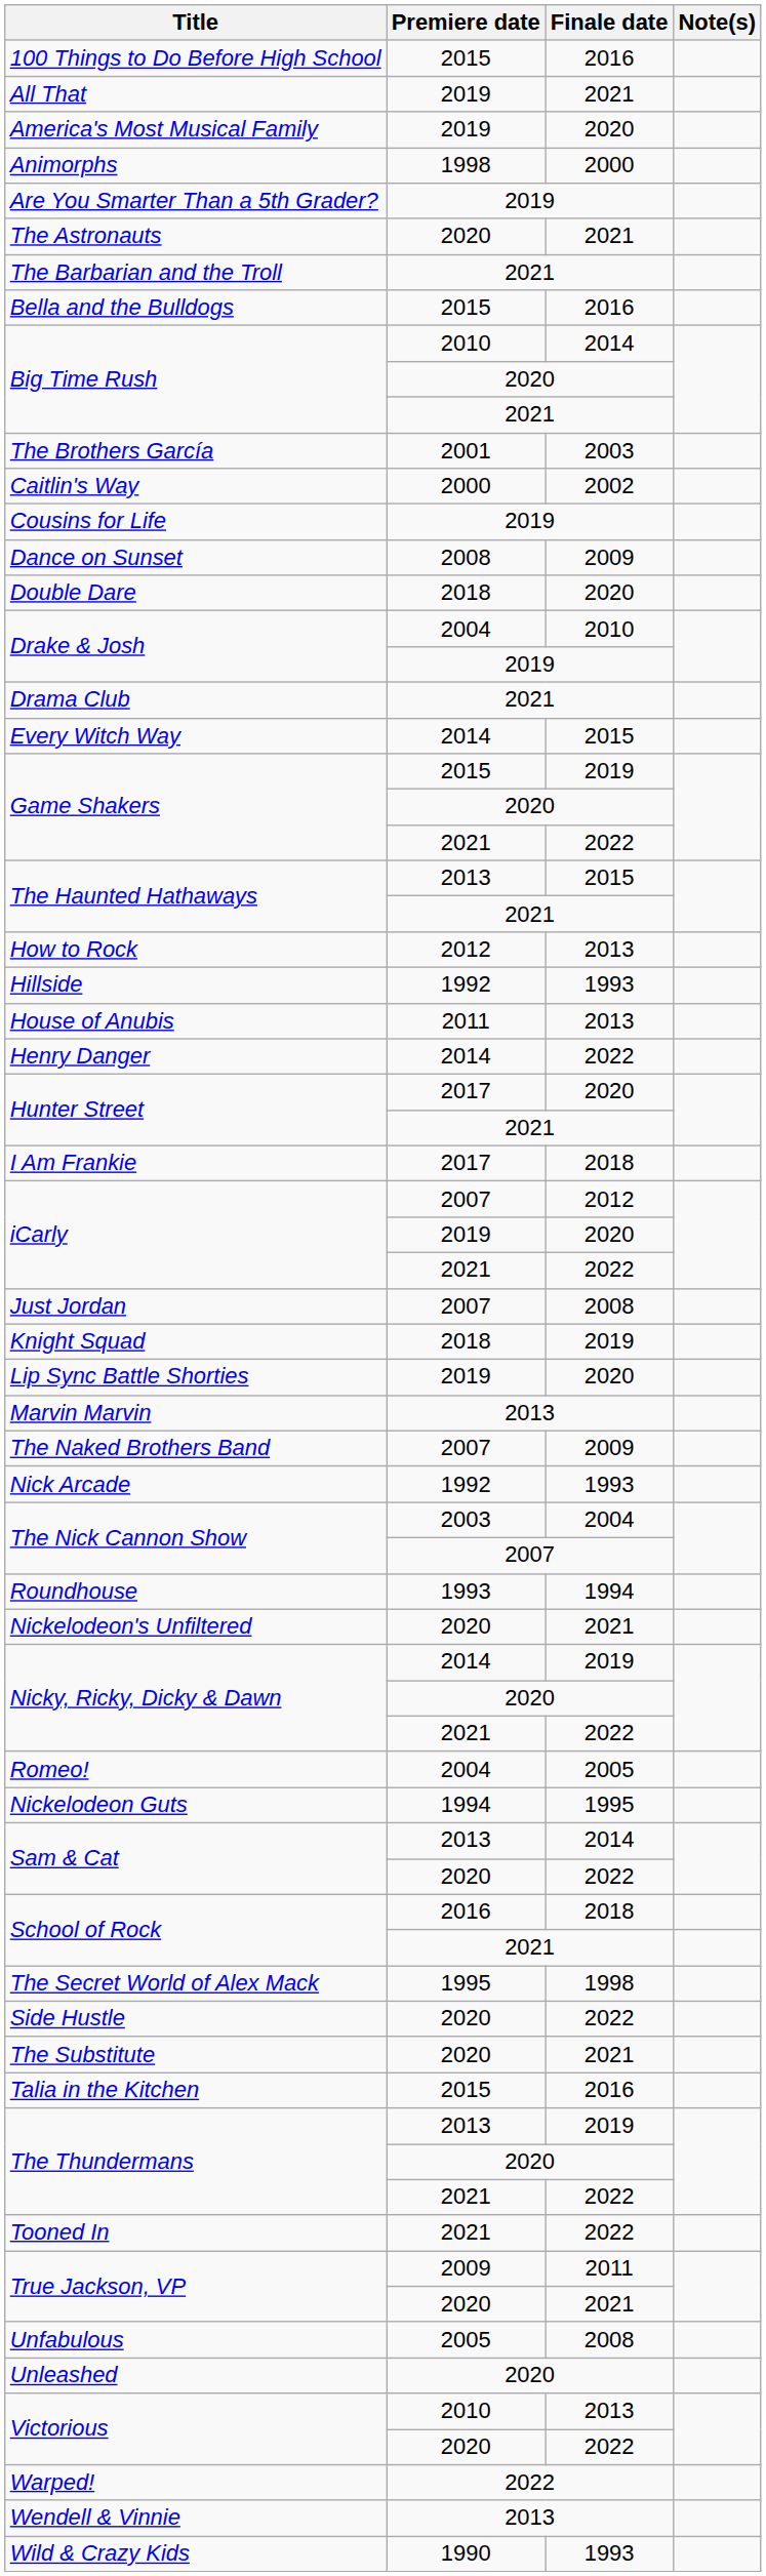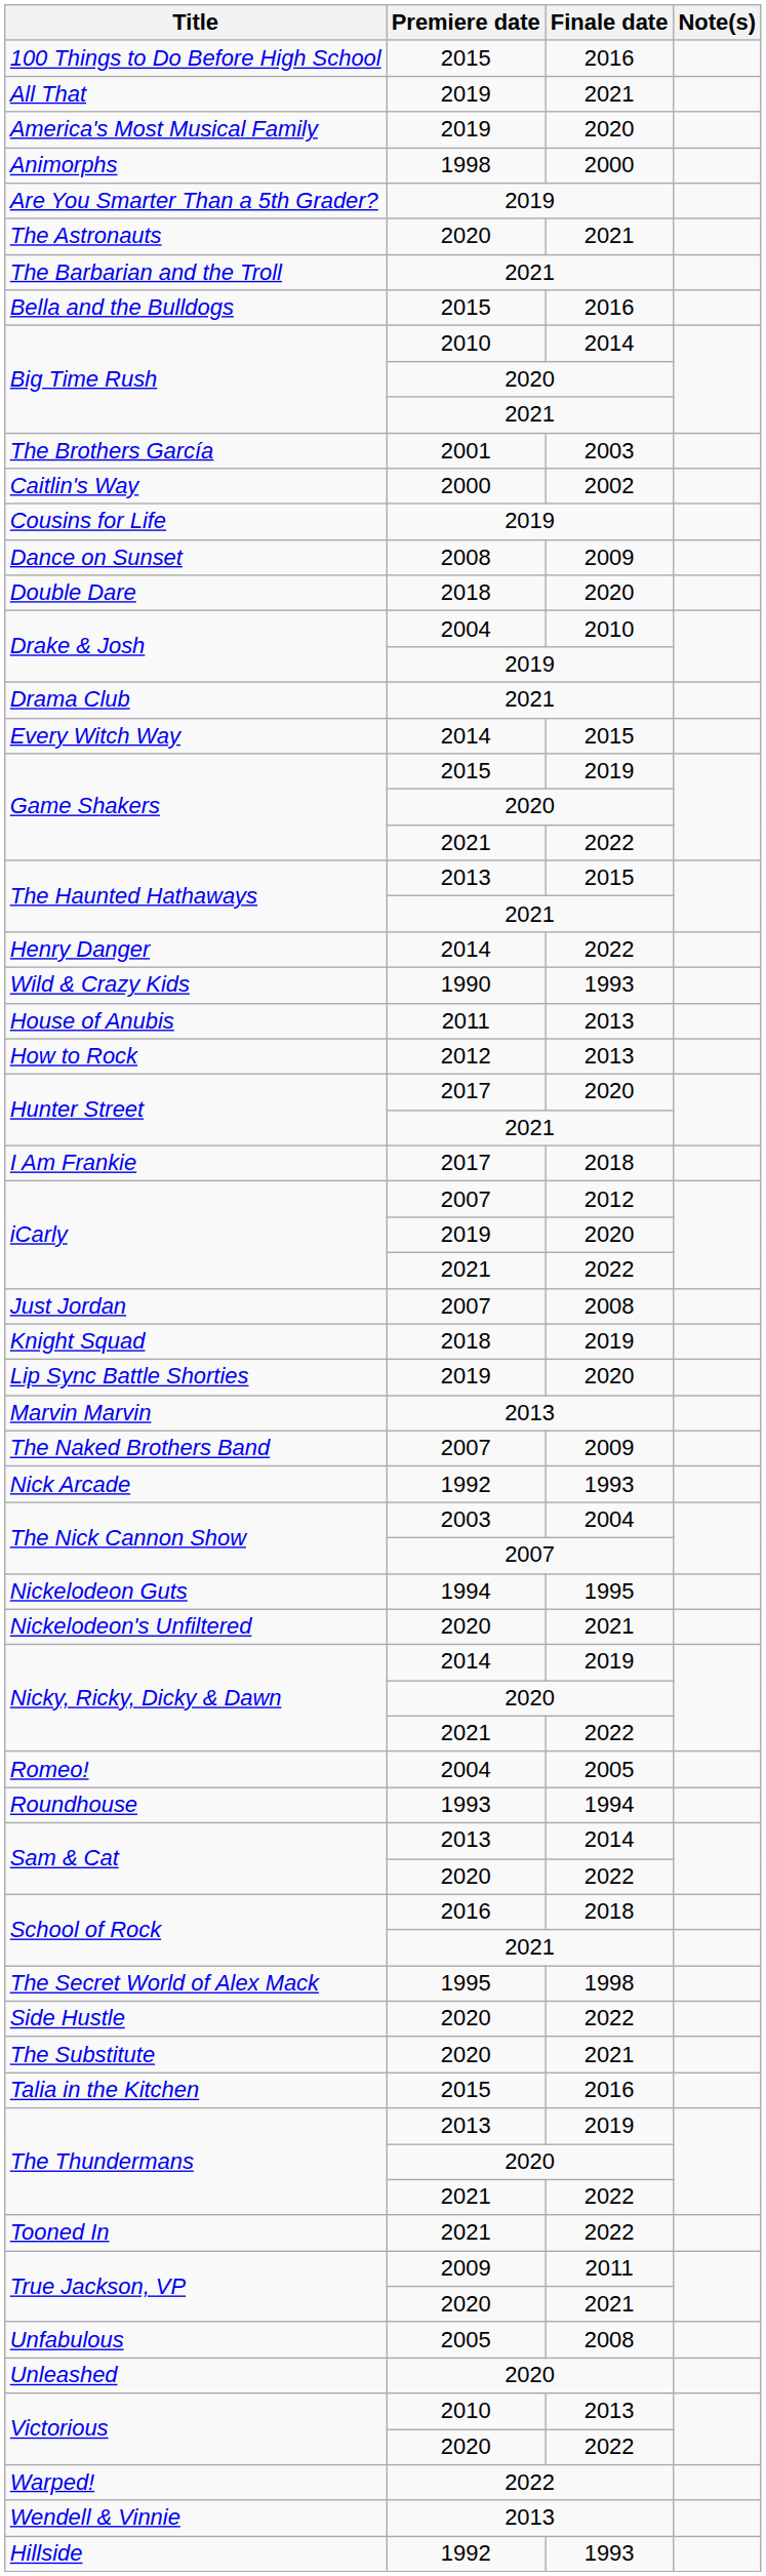 <table class="wikitable plainrowheaders sortable" style="text-align:center;">
 <tr>
 <th scope="col">Title</th>
 <th scope="col">Premiere date</th>
 <th scope="col">Finale date</th>
 <th class="unsortable">Note(s)</th>
 </tr>
 <tr>
 <td scope="row" style="text-align:left;"><em><a href='#'>100 Things to Do Before High School</a></em></td>
 <td>2015</td>
 <td>2016</td>
 <td></td>
 </tr>
 <tr>
 <td scope="row" style="text-align:left;"><em><a href='#'>All That</a></em></td>
 <td>2019</td>
 <td>2021</td>
 <td></td>
 </tr>
 <tr>
 <td scope="row" style="text-align:left;"><em><a href='#'>America's Most Musical Family</a></em></td>
 <td>2019</td>
 <td>2020</td>
 <td></td>
 </tr>
 <tr>
 <td scope="row" style="text-align:left;"><em><a href='#'>Animorphs</a></em></td>
 <td>1998</td>
 <td>2000</td>
 <td></td>
 </tr>
 <tr>
 <td scope="row" style="text-align:left;"><em><a href='#'>Are You Smarter Than a 5th Grader?</a></em></td>
 <td colspan="2">2019</td>
 <td></td>
 </tr>
 <tr>
 <td scope="row" style="text-align:left;"><em><a href='#'>The Astronauts</a></em></td>
 <td>2020</td>
 <td>2021</td>
 <td></td>
 </tr>
 <tr>
 <td scope="row" style="text-align:left;"><em><a href='#'>The Barbarian and the Troll</a></em></td>
 <td colspan="2">2021</td>
 <td></td>
 </tr>
 <tr>
 <td scope="row" style="text-align:left;"><em><a href='#'>Bella and the Bulldogs</a></em></td>
 <td>2015</td>
 <td>2016</td>
 <td></td>
 </tr>
 <tr>
 <td scope="row" style="text-align:left;" rowspan="3"><em><a href='#'>Big Time Rush</a></em></td>
 <td>2010</td>
 <td>2014</td>
 <td rowspan="3"></td>
 </tr>
 <tr>
 <td colspan="2" scope="row" style="text-align:center;">2020</td>
 </tr>
 <tr>
 <td colspan="2" scope="row" style="text-align:center;">2021</td>
 </tr>
 <tr>
 <td scope="row" style="text-align:left;"><em><a href='#'>The Brothers García</a></em></td>
 <td>2001</td>
 <td>2003</td>
 <td></td>
 </tr>
 <tr>
 <td scope="row" style="text-align:left;"><em><a href='#'>Caitlin's Way</a></em></td>
 <td>2000</td>
 <td>2002</td>
 <td></td>
 </tr>
 <tr>
 <td scope="row" style="text-align:left;"><em><a href='#'>Cousins for Life</a></em></td>
 <td colspan="2">2019</td>
 <td></td>
 </tr>
 <tr>
 <td scope="row" style="text-align:left;"><em><a href='#'>Dance on Sunset</a></em></td>
 <td>2008</td>
 <td>2009</td>
 <td></td>
 </tr>
 <tr>
 <td scope="row" style="text-align:left;"><em><a href='#'>Double Dare</a></em></td>
 <td>2018</td>
 <td>2020</td>
 <td></td>
 </tr>
 <tr>
 <td scope="row" style="text-align:left;" rowspan="2"><em><a href='#'>Drake & Josh</a></em></td>
 <td>2004</td>
 <td>2010</td>
 <td rowspan="2"></td>
 </tr>
 <tr>
 <td colspan="2" scope="row" style="text-align:center;">2019</td>
 </tr>
 <tr>
 <td scope="row" style="text-align:left;"><em><a href='#'>Drama Club</a></em></td>
 <td colspan="2">2021</td>
 <td></td>
 </tr>
 <tr>
 <td scope="row" style="text-align:left;"><em><a href='#'>Every Witch Way</a></em></td>
 <td>2014</td>
 <td>2015</td>
 <td></td>
 </tr>
 <tr>
 <td scope="row" style="text-align:left;" rowspan="3"><em><a href='#'>Game Shakers</a></em></td>
 <td>2015</td>
 <td>2019</td>
 <td rowspan="3"></td>
 </tr>
 <tr>
 <td colspan="2" scope="row" style="text-align:center;">2020</td>
 </tr>
 <tr>
 <td scope="row" style="text-align:center;">2021</td>
 <td>2022</td>
 </tr>
 <tr>
 <td scope="row" style="text-align:left;" rowspan="2"><em><a href='#'>The Haunted Hathaways</a></em></td>
 <td>2013</td>
 <td>2015</td>
 <td rowspan="2"></td>
 </tr>
 <tr>
 <td colspan="2" scope="row" style="text-align:center;">2021</td>
 </tr>
 <tr>
-<td scope="row" style="text-align:left;"><em><a href='#'>How to Rock</a></em></td>
-<td>2012</td>
-<td>2013</td>
+<td scope="row" style="text-align:left;"><em><a href='#'>Henry Danger</a></em></td>
+<td>2014</td>
+<td>2022</td>
 <td></td>
 </tr>
 <tr>
-<td scope="row" style="text-align:left;"><em><a href='#'>Hillside</a></em></td>
-<td>1992</td>
+<td scope="row" style="text-align:left;"><em><a href='#'>Wild & Crazy Kids</a></em></td>
+<td>1990</td>
 <td>1993</td>
 <td></td>
 </tr>
 <tr>
 <td scope="row" style="text-align:left;"><em><a href='#'>House of Anubis</a></em></td>
 <td>2011</td>
 <td>2013</td>
 <td></td>
 </tr>
 <tr>
-<td scope="row" style="text-align:left;"><em><a href='#'>Henry Danger</a></em></td>
-<td>2014</td>
-<td>2022</td>
+<td scope="row" style="text-align:left;"><em><a href='#'>How to Rock</a></em></td>
+<td>2012</td>
+<td>2013</td>
 <td></td>
 </tr>
 <tr>
 <td scope="row" style="text-align:left;" rowspan="2"><em><a href='#'>Hunter Street</a></em></td>
 <td>2017</td>
 <td>2020</td>
 <td rowspan="2"></td>
 </tr>
 <tr>
 <td colspan="2" scope="row" style="text-align:center;">2021</td>
 </tr>
 <tr>
 <td scope="row" style="text-align:left;"><em><a href='#'>I Am Frankie</a></em></td>
 <td>2017</td>
 <td>2018</td>
 <td></td>
 </tr>
 <tr>
 <td scope="row" style="text-align:left;" rowspan="3"><em><a href='#'>iCarly</a></em></td>
 <td>2007</td>
 <td>2012</td>
 <td rowspan="3"></td>
 </tr>
 <tr>
 <td scope="row" style="text-align:center;">2019</td>
 <td>2020</td>
 </tr>
 <tr>
 <td scope="row" style="text-align:center;">2021</td>
 <td>2022</td>
 </tr>
 <tr>
 <td scope="row" style="text-align:left;"><em><a href='#'>Just Jordan</a></em></td>
 <td>2007</td>
 <td>2008</td>
 <td></td>
 </tr>
 <tr>
 <td scope="row" style="text-align:left;"><em><a href='#'>Knight Squad</a></em></td>
 <td>2018</td>
 <td>2019</td>
 <td></td>
 </tr>
 <tr>
 <td scope="row" style="text-align:left;"><em><a href='#'>Lip Sync Battle Shorties</a></em></td>
 <td>2019</td>
 <td>2020</td>
 <td></td>
 </tr>
 <tr>
 <td scope="row" style="text-align:left;"><em><a href='#'>Marvin Marvin</a></em></td>
 <td colspan="2">2013</td>
 <td></td>
 </tr>
 <tr>
 <td scope="row" style="text-align:left;"><em><a href='#'>The Naked Brothers Band</a></em></td>
 <td>2007</td>
 <td>2009</td>
 <td></td>
 </tr>
 <tr>
 <td scope="row" style="text-align:left;"><em><a href='#'>Nick Arcade</a></em></td>
 <td>1992</td>
 <td>1993</td>
 <td></td>
 </tr>
 <tr>
 <td scope="row" style="text-align:left;" rowspan="2"><em><a href='#'>The Nick Cannon Show</a></em></td>
 <td>2003</td>
 <td>2004</td>
 <td rowspan="2"></td>
 </tr>
 <tr>
 <td colspan="2" scope="row" style="text-align:center;">2007</td>
 </tr>
 <tr>
-<td scope="row" style="text-align:left;"><em><a href='#'>Roundhouse</a></em></td>
-<td>1993</td>
+<td scope="row" style="text-align:left;"><em><a href='#'>Nickelodeon Guts</a></em></td>
 <td>1994</td>
+<td>1995</td>
 <td></td>
 </tr>
 <tr>
 <td scope="row" style="text-align:left;"><em><a href='#'>Nickelodeon's Unfiltered</a></em></td>
 <td>2020</td>
 <td>2021</td>
 <td></td>
 </tr>
 <tr>
 <td scope="row" style="text-align:left;" rowspan="3"><em><a href='#'>Nicky, Ricky, Dicky & Dawn</a></em></td>
 <td>2014</td>
 <td>2019</td>
 <td rowspan="3"></td>
 </tr>
 <tr>
 <td colspan="2" scope="row" style="text-align:center;">2020</td>
 </tr>
 <tr>
 <td scope="row" style="text-align:center;">2021</td>
 <td>2022</td>
 </tr>
 <tr>
 <td scope="row" style="text-align:left;"><em><a href='#'>Romeo!</a></em></td>
 <td>2004</td>
 <td>2005</td>
 <td></td>
 </tr>
 <tr>
-<td scope="row" style="text-align:left;"><em><a href='#'>Nickelodeon Guts</a></em></td>
+<td scope="row" style="text-align:left;"><em><a href='#'>Roundhouse</a></em></td>
+<td>1993</td>
 <td>1994</td>
-<td>1995</td>
 <td></td>
 </tr>
 <tr>
 <td scope="row" style="text-align:left;" rowspan="2"><em><a href='#'>Sam & Cat</a></em></td>
 <td>2013</td>
 <td>2014</td>
 <td rowspan="2"></td>
 </tr>
 <tr>
 <td scope="row" style="text-align:center;">2020</td>
 <td>2022</td>
 </tr>
 <tr>
 <td scope="row" style="text-align:left;" rowspan="2"><em><a href='#'>School of Rock</a></em></td>
 <td>2016</td>
 <td>2018</td>
 <td></td>
 </tr>
 <tr>
 <td colspan="2" scope="row" style="text-align:center;">2021</td>
 </tr>
 <tr>
 <td scope="row" style="text-align:left;"><em><a href='#'>The Secret World of Alex Mack</a></em></td>
 <td>1995</td>
 <td>1998</td>
 <td></td>
 </tr>
 <tr>
 <td scope="row" style="text-align:left;"><em><a href='#'>Side Hustle</a></em></td>
 <td>2020</td>
 <td>2022</td>
 <td></td>
 </tr>
 <tr>
 <td scope="row" style="text-align:left;"><em><a href='#'>The Substitute</a></em></td>
 <td>2020</td>
 <td>2021</td>
 <td></td>
 </tr>
 <tr>
 <td scope="row" style="text-align:left;"><em><a href='#'>Talia in the Kitchen</a></em></td>
 <td>2015</td>
 <td>2016</td>
 <td></td>
 </tr>
 <tr>
 <td scope="row" style="text-align:left;" rowspan="3"><em><a href='#'>The Thundermans</a></em></td>
 <td>2013</td>
 <td>2019</td>
 <td rowspan="3"></td>
 </tr>
 <tr>
 <td colspan="2" scope="row" style="text-align:center;">2020</td>
 </tr>
 <tr>
 <td scope="row" style="text-align:center;">2021</td>
 <td>2022</td>
 </tr>
 <tr>
 <td scope="row" style="text-align:left;"><em><a href='#'>Tooned In</a></em></td>
 <td>2021</td>
 <td>2022</td>
 <td></td>
 </tr>
 <tr>
 <td scope="row" style="text-align:left;" rowspan="2"><em><a href='#'>True Jackson, VP</a></em></td>
 <td>2009</td>
 <td>2011</td>
 <td rowspan="2"></td>
 </tr>
 <tr>
 <td scope="row" style="text-align:center;">2020</td>
 <td>2021</td>
 </tr>
 <tr>
 <td scope="row" style="text-align:left;"><em><a href='#'>Unfabulous</a></em></td>
 <td>2005</td>
 <td>2008</td>
 <td></td>
 </tr>
 <tr>
 <td scope="row" style="text-align:left;"><em><a href='#'>Unleashed</a></em></td>
 <td colspan="2">2020</td>
 <td></td>
 </tr>
 <tr>
 <td scope="row" style="text-align:left;" rowspan="2"><em><a href='#'>Victorious</a></em></td>
 <td>2010</td>
 <td>2013</td>
 <td rowspan="2"></td>
 </tr>
 <tr>
 <td scope="row" style="text-align:center;">2020</td>
 <td>2022</td>
 </tr>
 <tr>
 <td scope="row" style="text-align:left;"><em><a href='#'>Warped!</a></em></td>
 <td colspan="2">2022</td>
 <td></td>
 </tr>
 <tr>
 <td scope="row" style="text-align:left;"><em><a href='#'>Wendell & Vinnie</a></em></td>
 <td colspan="2">2013</td>
 <td></td>
 </tr>
 <tr>
-<td scope="row" style="text-align:left;"><em><a href='#'>Wild & Crazy Kids</a></em></td>
-<td>1990</td>
+<td scope="row" style="text-align:left;"><em><a href='#'>Hillside</a></em></td>
+<td>1992</td>
 <td>1993</td>
 <td></td>
 </tr>
 </table>
